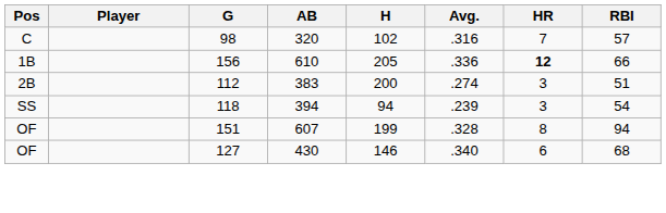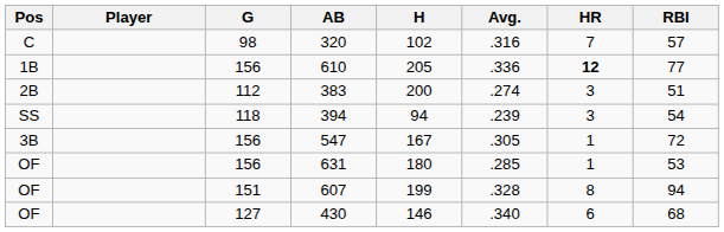 <table class="wikitable sortable">
 <tr>
 <th bgcolor="#DDDDFF" width="5%">Pos</th>
 <th bgcolor="#DDDDFF" width="16%">Player</th>
 <th bgcolor="#DDDDFF" width="9%">G</th>
 <th bgcolor="#DDDDFF" width="9%">AB</th>
 <th bgcolor="#DDDDFF" width="9%">H</th>
 <th bgcolor="#DDDDFF" width="9%">Avg.</th>
 <th bgcolor="#DDDDFF" width="9%">HR</th>
 <th bgcolor="#DDDDFF" width="9%">RBI</th>
 </tr>
 <tr align="center">
 <td>C</td>
 <td></td>
 <td>98</td>
 <td>320</td>
 <td>102</td>
 <td>.316</td>
 <td>7</td>
 <td>57</td>
 </tr>
 <tr align="center">
 <td>1B</td>
 <td></td>
 <td>156</td>
 <td>610</td>
 <td>205</td>
 <td>.336</td>
 <td><strong>12</strong></td>
-<td>66</td>
+<td>77</td>
 </tr>
 <tr align="center">
 <td>2B</td>
 <td></td>
 <td>112</td>
 <td>383</td>
 <td>200</td>
 <td>.274</td>
 <td>3</td>
 <td>51</td>
 </tr>
 <tr align="center">
 <td>SS</td>
 <td></td>
 <td>118</td>
 <td>394</td>
 <td>94</td>
 <td>.239</td>
 <td>3</td>
 <td>54</td>
 </tr>
 <tr align="center">
+<td>3B</td>
+<td></td>
+<td>156</td>
+<td>547</td>
+<td>167</td>
+<td>.305</td>
+<td>1</td>
+<td>72</td>
+</tr>
+<tr align="center">
+<td>OF</td>
+<td></td>
+<td>156</td>
+<td>631</td>
+<td>180</td>
+<td>.285</td>
+<td>1</td>
+<td>53</td>
+</tr>
+<tr align="center">
 <td>OF</td>
 <td></td>
 <td>151</td>
 <td>607</td>
 <td>199</td>
 <td>.328</td>
 <td>8</td>
 <td>94</td>
 </tr>
 <tr align="center">
 <td>OF</td>
 <td></td>
 <td>127</td>
 <td>430</td>
 <td>146</td>
 <td>.340</td>
 <td>6</td>
 <td>68</td>
 </tr>
 </table>
